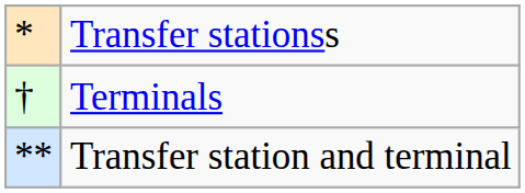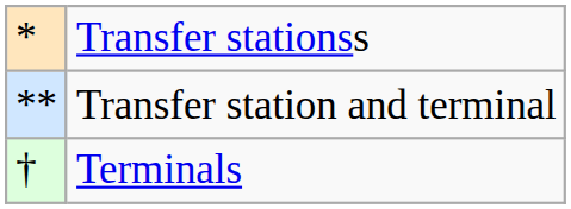 <table class="wikitable" style="font-size:100%;">
 <tr>
 <td style="background-color:#ffe6bd">*</td>
 <td><a href='#'>Transfer stations</a>s</td>
 </tr>
 <tr>
+<td style="background-color:#d0e7ff">**</td>
+<td>Transfer station and terminal</td>
+</tr>
+<tr>
 <td style="background-color:#ddffdd">†</td>
 <td><a href='#'>Terminals</a></td>
 </tr>
-<tr>
-<td style="background-color:#d0e7ff">**</td>
-<td>Transfer station and terminal</td>
-</tr>
 </table>
